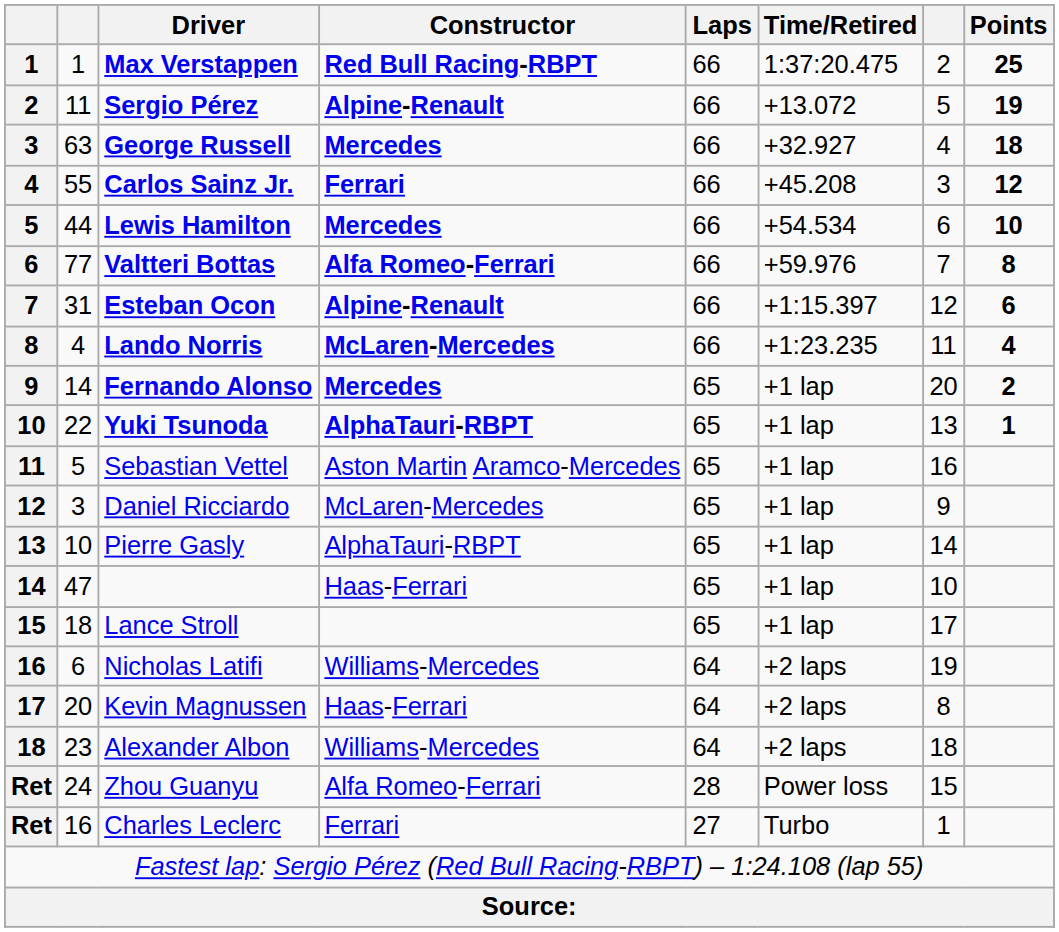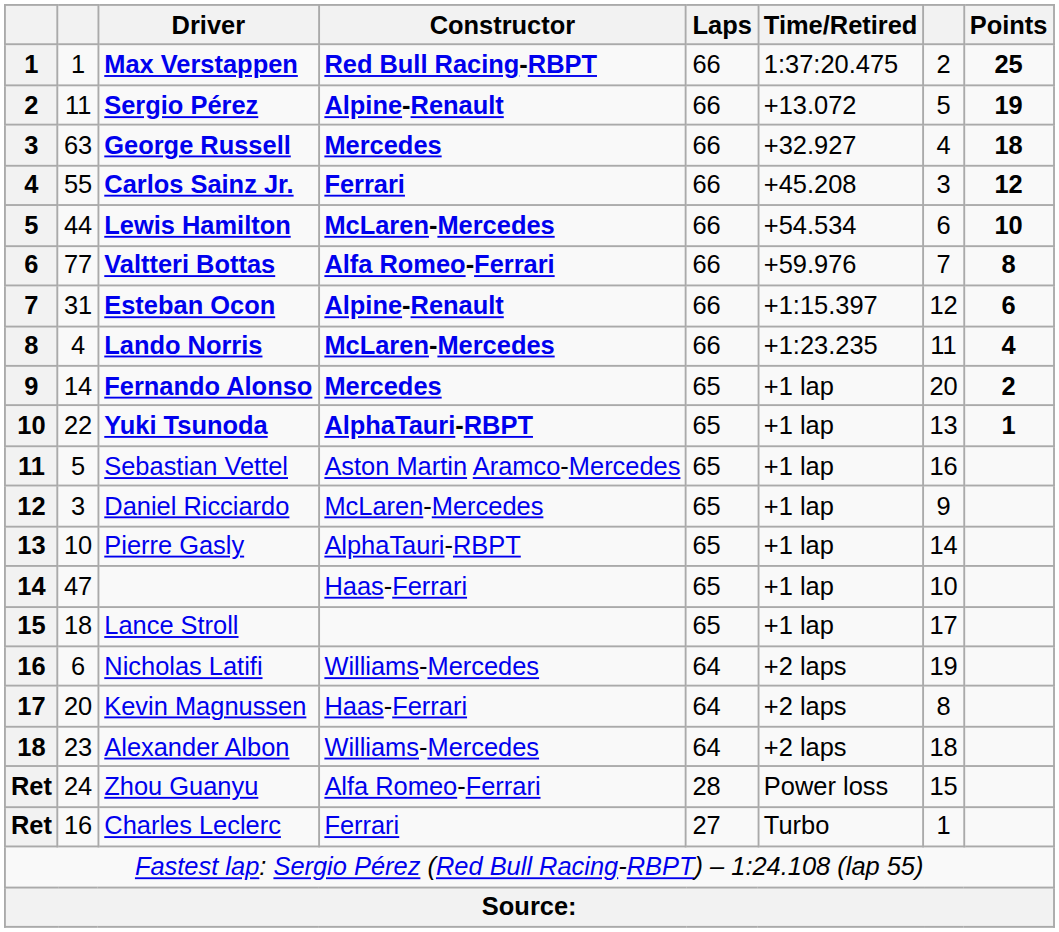 <table class="wikitable sortable" style="font-size: 85%;">
 <tr>
 <th scope="col"></th>
 <th scope="col"></th>
 <th scope="col">Driver</th>
 <th scope="col">Constructor</th>
 <th class="unsortable" scope="col">Laps</th>
 <th class="unsortable" scope="col">Time/Retired</th>
 <th scope="col"></th>
 <th scope="col">Points</th>
 </tr>
 <tr>
 <th>1</th>
 <td align="center">1</td>
 <td data-sort-value="ver"> <strong><a href='#'>Max Verstappen</a></strong></td>
 <td><strong><a href='#'>Red Bull Racing</a>-<a href='#'>RBPT</a></strong></td>
 <td>66</td>
 <td>1:37:20.475</td>
 <td align="center">2</td>
 <td align="center"><strong>25</strong></td>
 </tr>
 <tr>
 <th>2</th>
 <td align="center">11</td>
 <td data-sort-value="per"> <strong><a href='#'>Sergio Pérez</a></strong></td>
 <td><strong><a href='#'>Alpine</a>-<a href='#'>Renault</a></strong></td>
 <td>66</td>
 <td>+13.072</td>
 <td align="center">5</td>
 <td align="center"><strong>19</strong></td>
 </tr>
 <tr>
 <th>3</th>
 <td align="center">63</td>
 <td data-sort-value="rus"> <strong><a href='#'>George Russell</a></strong></td>
 <td><strong><a href='#'>Mercedes</a></strong></td>
 <td>66</td>
 <td>+32.927</td>
 <td align="center">4</td>
 <td align="center"><strong>18</strong></td>
 </tr>
 <tr>
 <th>4</th>
 <td style="text-align:center">55</td>
 <td data-sort-value="sai"> <strong><a href='#'>Carlos Sainz Jr.</a></strong></td>
 <td><strong><a href='#'>Ferrari</a></strong></td>
 <td>66</td>
 <td>+45.208</td>
 <td style="text-align:center">3</td>
 <td align="center"><strong>12</strong></td>
 </tr>
 <tr>
 <th>5</th>
 <td align="center">44</td>
 <td data-sort-value="ham"> <strong><a href='#'>Lewis Hamilton</a></strong></td>
-<td><strong><a href='#'>Mercedes</a></strong></td>
+<td><strong><a href='#'>McLaren</a>-<a href='#'>Mercedes</a></strong></td>
 <td>66</td>
 <td>+54.534</td>
 <td align="center">6</td>
 <td align="center"><strong>10</strong></td>
 </tr>
 <tr>
 <th>6</th>
 <td align="center">77</td>
 <td data-sort-value="bot"> <strong><a href='#'>Valtteri Bottas</a></strong></td>
 <td><strong><a href='#'>Alfa Romeo</a>-<a href='#'>Ferrari</a></strong></td>
 <td>66</td>
 <td>+59.976</td>
 <td align="center">7</td>
 <td align="center"><strong>8</strong></td>
 </tr>
 <tr>
 <th>7</th>
 <td align="center">31</td>
 <td data-sort-value="oco"> <strong><a href='#'>Esteban Ocon</a></strong></td>
 <td><strong><a href='#'>Alpine</a>-<a href='#'>Renault</a></strong></td>
 <td>66</td>
 <td>+1:15.397</td>
 <td align="center">12</td>
 <td align="center"><strong>6</strong></td>
 </tr>
 <tr>
 <th>8</th>
 <td align="center">4</td>
 <td data-sort-value="nor"> <strong><a href='#'>Lando Norris</a></strong></td>
 <td><strong><a href='#'>McLaren</a>-<a href='#'>Mercedes</a></strong></td>
 <td>66</td>
 <td>+1:23.235</td>
 <td align="center">11</td>
 <td align="center"><strong>4</strong></td>
 </tr>
 <tr>
 <th>9</th>
 <td align="center">14</td>
 <td data-sort-value="alo"> <strong><a href='#'>Fernando Alonso</a></strong></td>
 <td><strong><a href='#'>Mercedes</a></strong></td>
 <td>65</td>
 <td>+1 lap</td>
 <td align="center">20</td>
 <td align="center"><strong>2</strong></td>
 </tr>
 <tr>
 <th>10</th>
 <td align="center">22</td>
 <td data-sort-value="tsu"> <strong><a href='#'>Yuki Tsunoda</a></strong></td>
 <td><strong><a href='#'>AlphaTauri</a>-<a href='#'>RBPT</a></strong></td>
 <td>65</td>
 <td>+1 lap</td>
 <td align="center">13</td>
 <td align="center"><strong>1</strong></td>
 </tr>
 <tr>
 <th>11</th>
 <td style="text-align:center">5</td>
 <td data-sort-value="vet"> <a href='#'>Sebastian Vettel</a></td>
 <td><a href='#'>Aston Martin</a> <a href='#'>Aramco</a>-<a href='#'>Mercedes</a></td>
 <td>65</td>
 <td>+1 lap</td>
 <td align="center">16</td>
 <td></td>
 </tr>
 <tr>
 <th>12</th>
 <td align="center">3</td>
 <td data-sort-value="ric"> <a href='#'>Daniel Ricciardo</a></td>
 <td><a href='#'>McLaren</a>-<a href='#'>Mercedes</a></td>
 <td>65</td>
 <td>+1 lap</td>
 <td align="center">9</td>
 <td></td>
 </tr>
 <tr>
 <th>13</th>
 <td align="center">10</td>
 <td data-sort-value="gas"> <a href='#'>Pierre Gasly</a></td>
 <td><a href='#'>AlphaTauri</a>-<a href='#'>RBPT</a></td>
 <td>65</td>
 <td>+1 lap</td>
 <td align="center">14</td>
 <td></td>
 </tr>
 <tr>
 <th>14</th>
 <td align="center">47</td>
 <td data-sort-value="msc"></td>
 <td><a href='#'>Haas</a>-<a href='#'>Ferrari</a></td>
 <td>65</td>
 <td>+1 lap</td>
 <td align="center">10</td>
 <td></td>
 </tr>
 <tr>
 <th>15</th>
 <td align="center">18</td>
 <td data-sort-value="str"> <a href='#'>Lance Stroll</a></td>
 <td></td>
 <td>65</td>
 <td>+1 lap</td>
 <td align="center">17</td>
 <td></td>
 </tr>
 <tr>
 <th>16</th>
 <td align="center">6</td>
 <td data-sort-value="lat"> <a href='#'>Nicholas Latifi</a></td>
 <td><a href='#'>Williams</a>-<a href='#'>Mercedes</a></td>
 <td>64</td>
 <td>+2 laps</td>
 <td align="center">19</td>
 <td></td>
 </tr>
 <tr>
 <th>17</th>
 <td align="center">20</td>
 <td data-sort-value="mag"> <a href='#'>Kevin Magnussen</a></td>
 <td><a href='#'>Haas</a>-<a href='#'>Ferrari</a></td>
 <td>64</td>
 <td>+2 laps</td>
 <td align="center">8</td>
 <td></td>
 </tr>
 <tr>
 <th>18</th>
 <td align="center">23</td>
 <td data-sort-value="alb"> <a href='#'>Alexander Albon</a></td>
 <td><a href='#'>Williams</a>-<a href='#'>Mercedes</a></td>
 <td>64</td>
 <td>+2 laps</td>
 <td align="center">18</td>
 <td></td>
 </tr>
 <tr>
 <th>Ret</th>
 <td align="center">24</td>
 <td data-sort-value="zho"> <a href='#'>Zhou Guanyu</a></td>
 <td><a href='#'>Alfa Romeo</a>-<a href='#'>Ferrari</a></td>
 <td>28</td>
 <td>Power loss</td>
 <td align="center">15</td>
 <td></td>
 </tr>
 <tr>
 <th>Ret</th>
 <td align="center">16</td>
 <td data-sort-value="lec"> <a href='#'>Charles Leclerc</a></td>
 <td><a href='#'>Ferrari</a></td>
 <td>27</td>
 <td>Turbo</td>
 <td align="center">1</td>
 <td></td>
 </tr>
 <tr class="sortbottom">
 <td colspan="9" align="center"><em><a href='#'>Fastest lap</a>:</em>  <em><a href='#'>Sergio Pérez</a> (<a href='#'>Red Bull Racing</a>-<a href='#'>RBPT</a>) – 1:24.108 (lap 55)</em></td>
 </tr>
 <tr>
 <th colspan="8">Source:</th>
 </tr>
 </table>
